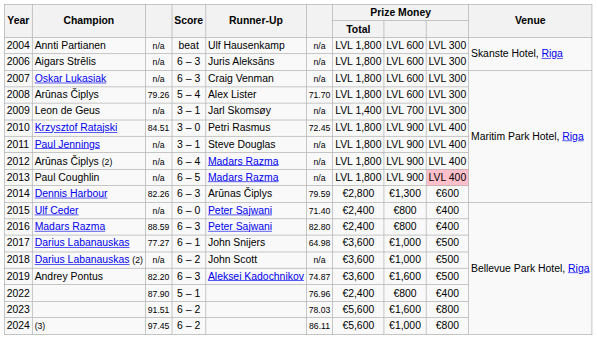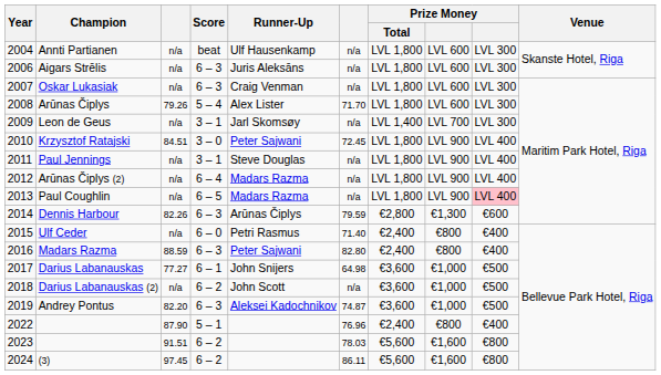 <table class="wikitable sortable">
 <tr>
 <th rowspan=2>Year</th>
 <th rowspan=2>Champion</th>
 <th rowspan=2></th>
 <th rowspan=2>Score</th>
 <th rowspan=2>Runner-Up</th>
 <th rowspan=2></th>
 <th colspan=3>Prize Money</th>
 <th rowspan=2>Venue</th>
 </tr>
 <tr>
 <th>Total</th>
 <th></th>
 <th></th>
 </tr>
 <tr>
 <td>2004</td>
 <td> Annti Partianen</td>
 <td align=center><small><span>n/a</span></small></td>
 <td align=center>beat</td>
 <td> Ulf Hausenkamp</td>
 <td align=center><small><span>n/a</span></small></td>
 <td align=center>LVL 1,800</td>
 <td align=center>LVL 600</td>
 <td align=center>LVL 300</td>
 <td rowspan=2>Skanste Hotel, <a href='#'>Riga</a></td>
 </tr>
 <tr>
 <td>2006</td>
 <td> Aigars Strēlis</td>
 <td align=center><small><span>n/a</span></small></td>
 <td align=center>6 – 3</td>
 <td> Juris Aleksāns</td>
 <td align=center><small><span>n/a</span></small></td>
 <td align=center>LVL 1,800</td>
 <td align=center>LVL 600</td>
 <td align=center>LVL 300</td>
 </tr>
 <tr>
 <td>2007</td>
 <td> <a href='#'>Oskar Lukasiak</a></td>
 <td align=center><small><span>n/a</span></small></td>
 <td align=center>6 – 3</td>
 <td> Craig Venman</td>
 <td align=center><small><span>n/a</span></small></td>
 <td align=center>LVL 1,800</td>
 <td align=center>LVL 600</td>
 <td align=center>LVL 300</td>
 <td rowspan=8>Maritim Park Hotel, <a href='#'>Riga</a></td>
 </tr>
 <tr>
 <td>2008</td>
 <td> Arūnas Čiplys</td>
 <td align=center><small><span>79.26</span></small></td>
 <td align=center>5 – 4</td>
 <td> Alex Lister</td>
 <td align=center><small><span>71.70</span></small></td>
 <td align=center>LVL 1,800</td>
 <td align=center>LVL 600</td>
 <td align=center>LVL 300</td>
 </tr>
 <tr>
 <td>2009</td>
 <td> Leon de Geus</td>
 <td align=center><small><span>n/a</span></small></td>
 <td align=center>3 – 1</td>
 <td> Jarl Skomsøy</td>
 <td align=center><small><span>n/a</span></small></td>
 <td align=center>LVL 1,400</td>
 <td align=center>LVL 700</td>
 <td align=center>LVL 300</td>
 </tr>
 <tr>
 <td>2010</td>
 <td> <a href='#'>Krzysztof Ratajski</a></td>
 <td align=center><small><span>84.51</span></small></td>
 <td align=center>3 – 0</td>
-<td> Petri Rasmus</td>
+<td> <a href='#'>Peter Sajwani</a></td>
 <td align=center><small><span>72.45</span></small></td>
 <td align=center>LVL 1,800</td>
 <td align=center>LVL 900</td>
 <td align=center>LVL 400</td>
 </tr>
 <tr>
 <td>2011</td>
 <td> <a href='#'>Paul Jennings</a></td>
 <td align=center><small><span>n/a</span></small></td>
 <td align=center>3 – 1</td>
 <td> Steve Douglas</td>
 <td align=center><small><span>n/a</span></small></td>
 <td align=center>LVL 1,800</td>
 <td align=center>LVL 900</td>
 <td align=center>LVL 400</td>
 </tr>
 <tr>
 <td>2012</td>
 <td> Arūnas Čiplys <small>(2)</small></td>
 <td align=center><small><span>n/a</span></small></td>
 <td align=center>6 – 4</td>
 <td> <a href='#'>Madars Razma</a></td>
 <td align=center><small><span>n/a</span></small></td>
 <td align=center>LVL 1,800</td>
 <td align=center>LVL 900</td>
 <td align=center>LVL 400</td>
 </tr>
 <tr>
 <td>2013</td>
 <td> Paul Coughlin</td>
 <td align=center><small><span>n/a</span></small></td>
 <td align=center>6 – 5</td>
 <td> <a href='#'>Madars Razma</a></td>
 <td align=center><small><span>n/a</span></small></td>
 <td align=center>LVL 1,800</td>
 <td align=center>LVL 900</td>
 <td align=center style="background: pink;">LVL 400</td>
 </tr>
 <tr>
 <td>2014</td>
 <td> <a href='#'>Dennis Harbour</a></td>
 <td align=center><small><span>82.26</span></small></td>
 <td align=center>6 – 3</td>
 <td> Arūnas Čiplys</td>
 <td align=center><small><span>79.59</span></small></td>
 <td align=center>€2,800</td>
 <td align=center>€1,300</td>
 <td align=center>€600</td>
 </tr>
 <tr>
 <td>2015</td>
 <td> <a href='#'>Ulf Ceder</a></td>
 <td align=center><small><span>n/a</span></small></td>
 <td align=center>6 – 0</td>
-<td> <a href='#'>Peter Sajwani</a></td>
+<td> Petri Rasmus</td>
 <td align=center><small><span>71.40</span></small></td>
 <td align=center>€2,400</td>
 <td align=center>€800</td>
 <td align=center>€400</td>
 <td rowspan=8>Bellevue Park Hotel, <a href='#'>Riga</a></td>
 </tr>
 <tr>
 <td>2016</td>
 <td> <a href='#'>Madars Razma</a></td>
 <td align=center><small><span>88.59</span></small></td>
 <td align=center>6 – 3</td>
 <td> <a href='#'>Peter Sajwani</a></td>
 <td align=center><small><span>82.80</span></small></td>
 <td align=center>€2,400</td>
 <td align=center>€800</td>
 <td align=center>€400</td>
 </tr>
 <tr>
 <td>2017</td>
 <td> <a href='#'>Darius Labanauskas</a></td>
 <td align=center><small><span>77.27</span></small></td>
 <td align=center>6 – 1</td>
 <td> John Snijers</td>
 <td align=center><small><span>64.98</span></small></td>
 <td align=center>€3,600</td>
 <td align=center>€1,000</td>
 <td align=center>€500</td>
 </tr>
 <tr>
 <td>2018</td>
 <td> <a href='#'>Darius Labanauskas</a> <small>(2)</small></td>
 <td align=center><small><span>n/a</span></small></td>
 <td align=center>6 – 2</td>
 <td> John Scott</td>
 <td align=center><small><span>n/a</span></small></td>
 <td align=center>€3,600</td>
 <td align=center>€1,000</td>
 <td align=center>€500</td>
 </tr>
 <tr>
 <td>2019</td>
 <td> Andrey Pontus</td>
 <td align=center><small><span>82.20</span></small></td>
 <td align=center>6 – 3</td>
 <td> <a href='#'>Aleksei Kadochnikov</a></td>
 <td align=center><small><span>74.87</span></small></td>
 <td align=center>€3,600</td>
-<td align=center>€1,600</td>
+<td align=center>€1,000</td>
 <td align=center>€500</td>
 </tr>
 <tr>
 <td>2022</td>
 <td></td>
 <td align=center><small><span>87.90</span></small></td>
 <td align=center>5 – 1</td>
 <td></td>
 <td align=center><small><span>76.96</span></small></td>
 <td align=center>€2,400</td>
 <td align=center>€800</td>
 <td align=center>€400</td>
 </tr>
 <tr>
 <td>2023</td>
 <td></td>
 <td align=center><small><span>91.51</span></small></td>
 <td align=center>6 – 2</td>
 <td></td>
 <td align=center><small><span>78.03</span></small></td>
 <td align=center>€5,600</td>
 <td align=center>€1,600</td>
 <td align=center>€800</td>
 </tr>
 <tr>
 <td>2024</td>
 <td> <small>(3)</small></td>
 <td align=center><small><span>97.45</span></small></td>
 <td align=center>6 – 2</td>
 <td></td>
 <td align=center><small><span>86.11</span></small></td>
 <td align=center>€5,600</td>
-<td align=center>€1,000</td>
+<td align=center>€1,600</td>
 <td align=center>€800</td>
 </tr>
 </table>
